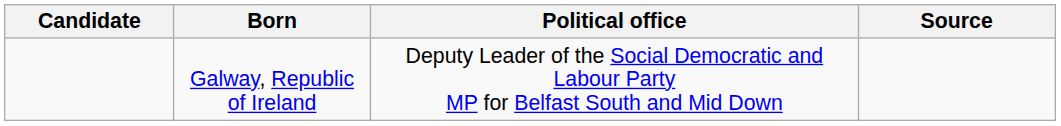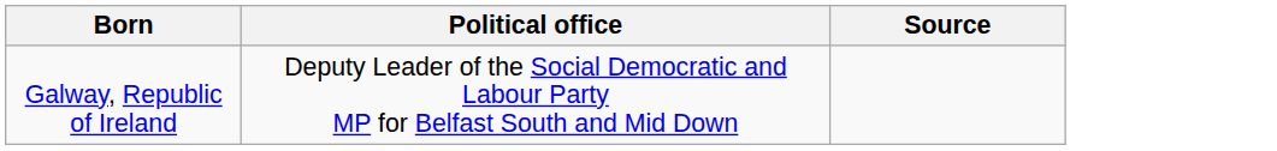 <table class="wikitable sortable" style="text-align:center">
 <tr>
-<th scope="col" style="width: 120px;">Candidate</th>
 <th scope="col" style="width: 140px;">Born</th>
 <th scope="col" style="width: 360px;">Political office</th>
 <th scope="col" style="width: 140px;">Source</th>
 </tr>
 <tr>
-<td><br></td>
 <td><br><a href='#'>Galway</a>, <a href='#'>Republic of Ireland</a></td>
 <td>Deputy Leader of the <a href='#'>Social Democratic and Labour Party</a> <br><a href='#'>MP</a> for <a href='#'>Belfast South and Mid Down</a> </td>
 <td></td>
 </tr>
 </table>
